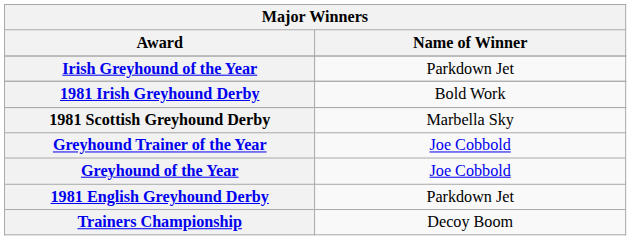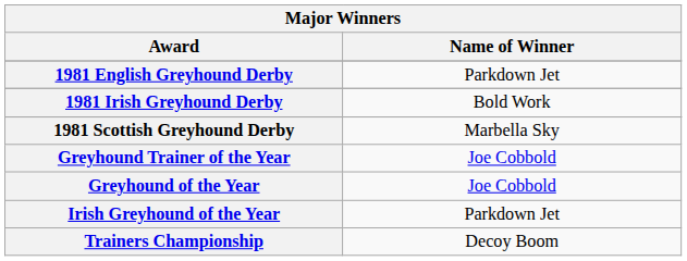 <table class="wikitable">
 <tr>
 <th colspan="2">Major Winners</th>
 </tr>
 <tr>
 <th width=300>Award</th>
 <th width=300>Name of Winner</th>
 </tr>
 <tr>
 </tr>
 <tr align=center>
-<th><a href='#'>Irish Greyhound of the Year</a></th>
-<td>Parkdown Jet</td>
+<th><a href='#'>1981 English Greyhound Derby</a></th>
+<td>Parkdown Jet </td>
 </tr>
 <tr>
 </tr>
 <tr align=center>
 <th><a href='#'>1981 Irish Greyhound Derby</a></th>
 <td>Bold Work </td>
 </tr>
 <tr>
 </tr>
 <tr align=center>
 <th>1981 Scottish Greyhound Derby</th>
 <td>Marbella Sky </td>
 </tr>
 <tr align=center>
 <th><a href='#'>Greyhound Trainer of the Year</a></th>
 <td><a href='#'>Joe Cobbold</a></td>
 </tr>
 <tr align=center>
 <th><a href='#'>Greyhound of the Year</a></th>
 <td><a href='#'>Joe Cobbold</a></td>
 </tr>
 <tr align=center>
-<th><a href='#'>1981 English Greyhound Derby</a></th>
-<td>Parkdown Jet </td>
+<th><a href='#'>Irish Greyhound of the Year</a></th>
+<td>Parkdown Jet</td>
 </tr>
 <tr align=center>
 <th><a href='#'>Trainers Championship</a></th>
 <td>Decoy Boom</td>
 </tr>
 </table>
